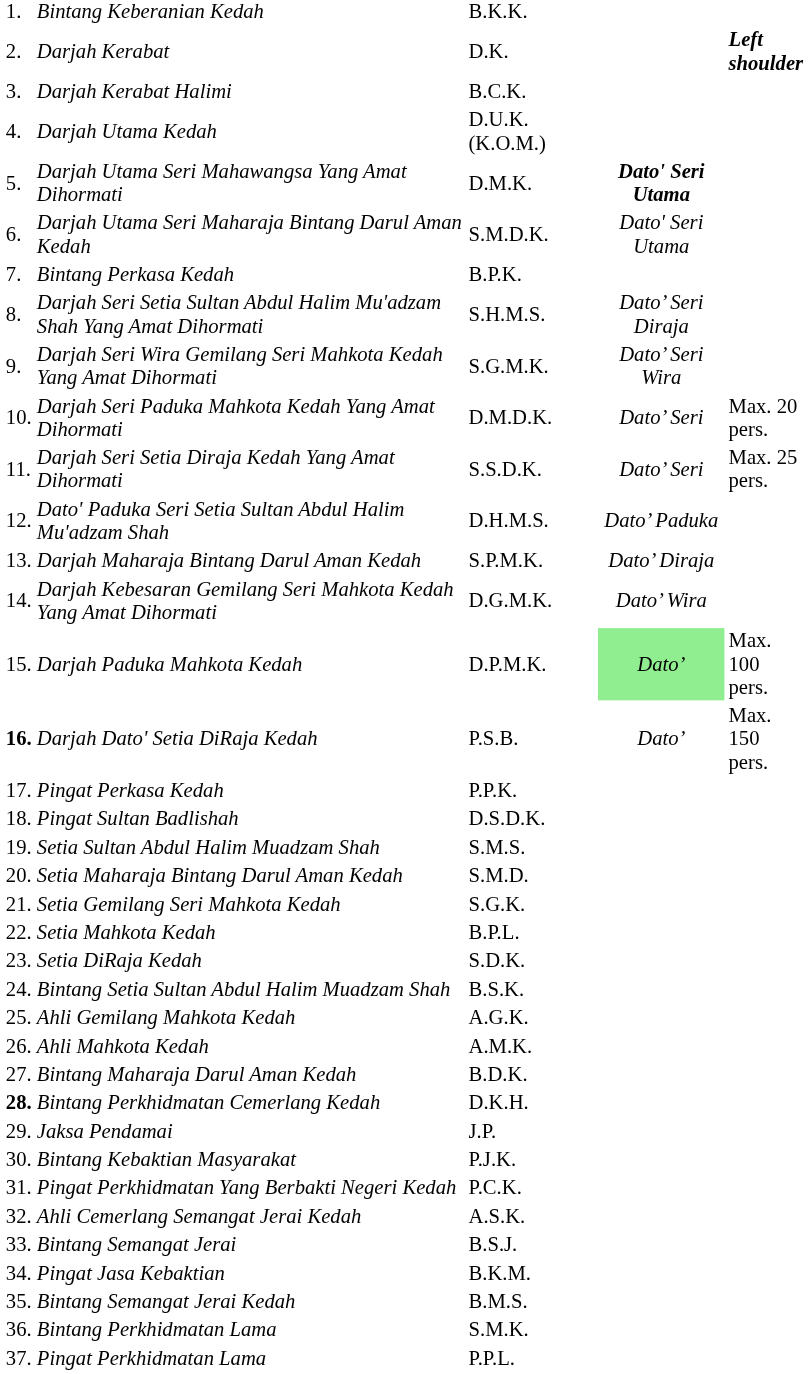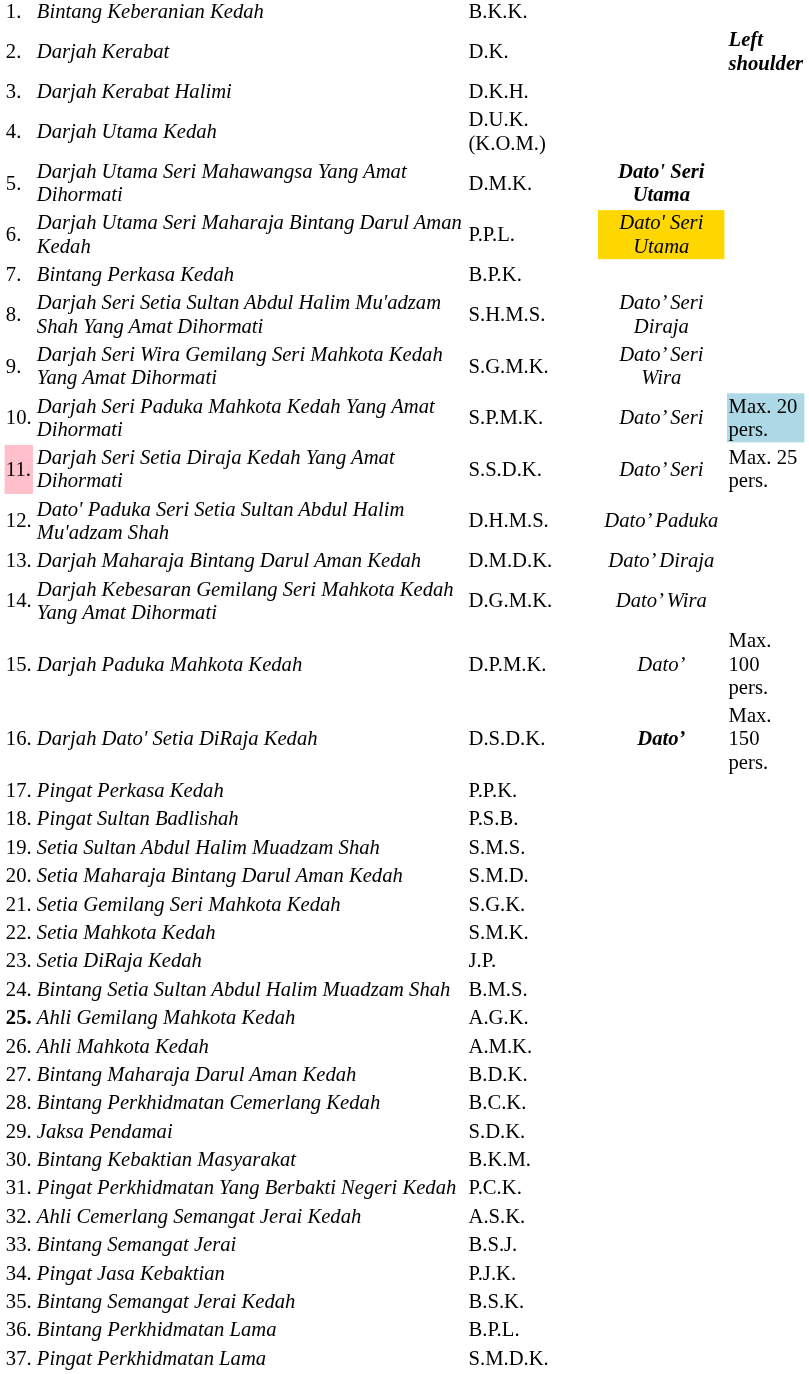 <table>
 <tr>
 <td>1.</td>
 <td width=350px><em>Bintang Keberanian Kedah</em></td>
 <td width=100px>B.K.K.</td>
 <td width=100px></td>
 <td></td>
 </tr>
 <tr>
 <td>2.</td>
 <td><em>Darjah Kerabat</em></td>
 <td>D.K.</td>
 <td></td>
 <td><strong><em>Left shoulder</em></strong></td>
 </tr>
 <tr>
 <td>3.</td>
 <td><em>Darjah Kerabat Halimi</em></td>
-<td>B.C.K.</td>
+<td>D.K.H.</td>
 <td></td>
 </tr>
 <tr>
 <td>4.</td>
 <td><em>Darjah Utama Kedah</em></td>
 <td>D.U.K. (K.O.M.)</td>
 <td></td>
 </tr>
 <tr>
 <td>5.</td>
 <td><em>Darjah Utama Seri Mahawangsa Yang Amat Dihormati</em></td>
 <td>D.M.K.</td>
 <td align=center><strong><em>Dato' Seri Utama</em></strong></td>
 <td></td>
 </tr>
 <tr>
 <td>6.</td>
 <td><em>Darjah Utama Seri Maharaja Bintang Darul Aman Kedah</em></td>
-<td>S.M.D.K.</td>
-<td align=center><em>Dato' Seri Utama</em></td>
+<td>P.P.L.</td>
+<td align=center style="background: gold;"><em>Dato' Seri Utama</em></td>
 <td></td>
 </tr>
 <tr>
 <td>7.</td>
 <td><em>Bintang Perkasa Kedah</em></td>
 <td>B.P.K.</td>
 <td></td>
 </tr>
 <tr>
 <td>8.</td>
 <td><em>Darjah Seri Setia Sultan Abdul Halim Mu'adzam Shah Yang Amat Dihormati</em></td>
 <td>S.H.M.S.</td>
 <td align=center><em>Dato’ Seri Diraja</em></td>
 </tr>
 <tr>
 <td>9.</td>
 <td><em>Darjah Seri Wira Gemilang Seri Mahkota Kedah Yang Amat Dihormati</em></td>
 <td>S.G.M.K.</td>
 <td align=center><em>Dato’ Seri Wira</em></td>
 </tr>
 <tr>
 <td>10.</td>
 <td><em>Darjah Seri Paduka Mahkota Kedah Yang Amat Dihormati</em></td>
-<td>D.M.D.K.</td>
+<td>S.P.M.K.</td>
 <td align=center><em>Dato’ Seri</em></td>
-<td>Max. 20 pers.</td>
+<td style="background: lightblue;">Max. 20 pers.</td>
 </tr>
 <tr>
-<td>11.</td>
+<td style="background: pink;">11.</td>
 <td><em>Darjah Seri Setia Diraja Kedah Yang Amat Dihormati</em></td>
 <td>S.S.D.K.</td>
 <td align=center><em>Dato’ Seri</em></td>
 <td>Max. 25 pers.</td>
 </tr>
 <tr>
 <td>12.</td>
 <td><em>Dato' Paduka Seri Setia Sultan Abdul Halim Mu'adzam Shah</em></td>
 <td>D.H.M.S.</td>
 <td align=center><em>Dato’ Paduka</em></td>
 </tr>
 <tr>
 <td>13.</td>
 <td><em>Darjah Maharaja Bintang Darul Aman Kedah</em></td>
-<td>S.P.M.K.</td>
+<td>D.M.D.K.</td>
 <td align=center><em>Dato’ Diraja</em></td>
 </tr>
 <tr>
 <td>14.</td>
 <td><em>Darjah Kebesaran Gemilang Seri Mahkota Kedah Yang Amat Dihormati</em></td>
 <td>D.G.M.K.</td>
 <td align=center><em>Dato’ Wira</em></td>
 </tr>
 <tr>
 <td>15.</td>
 <td><em>Darjah Paduka Mahkota Kedah</em></td>
 <td>D.P.M.K.</td>
-<td align=center style="background: lightgreen;"><em>Dato’</em></td>
+<td align=center><em>Dato’</em></td>
 <td>Max. 100 pers.</td>
 </tr>
 <tr>
-<td><strong>16.</strong></td>
+<td>16.</td>
 <td><em>Darjah Dato' Setia DiRaja Kedah</em></td>
-<td>P.S.B.</td>
-<td align=center><em>Dato’</em></td>
+<td>D.S.D.K.</td>
+<td align=center><strong><em>Dato’</em></strong></td>
 <td>Max. 150 pers.</td>
 </tr>
 <tr>
 <td>17.</td>
 <td><em>Pingat Perkasa Kedah</em></td>
 <td>P.P.K.</td>
 <td></td>
 </tr>
 <tr>
 <td>18.</td>
 <td><em>Pingat Sultan Badlishah</em></td>
-<td>D.S.D.K.</td>
+<td>P.S.B.</td>
 <td></td>
 </tr>
 <tr>
 <td>19.</td>
 <td><em>Setia Sultan Abdul Halim Muadzam Shah</em></td>
 <td>S.M.S.</td>
 <td></td>
 </tr>
 <tr>
 <td>20.</td>
 <td><em>Setia Maharaja Bintang Darul Aman Kedah</em></td>
 <td>S.M.D.</td>
 <td></td>
 </tr>
 <tr>
 <td>21.</td>
 <td><em>Setia Gemilang Seri Mahkota Kedah</em></td>
 <td>S.G.K.</td>
 <td></td>
 </tr>
 <tr>
 <td>22.</td>
 <td><em>Setia Mahkota Kedah</em></td>
-<td>B.P.L.</td>
+<td>S.M.K.</td>
 <td></td>
 </tr>
 <tr>
 <td>23.</td>
 <td><em>Setia DiRaja Kedah</em></td>
-<td>S.D.K.</td>
+<td>J.P.</td>
 <td></td>
 </tr>
 <tr>
 <td>24.</td>
 <td><em>Bintang Setia Sultan Abdul Halim Muadzam Shah</em></td>
-<td>B.S.K.</td>
+<td>B.M.S.</td>
 <td></td>
 </tr>
 <tr>
-<td>25.</td>
+<td><strong>25.</strong></td>
 <td><em>Ahli Gemilang Mahkota Kedah</em></td>
 <td>A.G.K.</td>
 <td></td>
 </tr>
 <tr>
 <td>26.</td>
 <td><em>Ahli Mahkota Kedah</em></td>
 <td>A.M.K.</td>
 <td></td>
 </tr>
 <tr>
 <td>27.</td>
 <td><em>Bintang Maharaja Darul Aman Kedah</em></td>
 <td>B.D.K.</td>
 <td></td>
 </tr>
 <tr>
-<td><strong>28.</strong></td>
+<td>28.</td>
 <td><em>Bintang Perkhidmatan Cemerlang Kedah</em></td>
-<td>D.K.H.</td>
+<td>B.C.K.</td>
 <td></td>
 </tr>
 <tr>
 <td>29.</td>
 <td><em>Jaksa Pendamai</em></td>
-<td>J.P.</td>
+<td>S.D.K.</td>
 <td></td>
 </tr>
 <tr>
 <td>30.</td>
 <td><em>Bintang Kebaktian Masyarakat</em></td>
-<td>P.J.K.</td>
+<td>B.K.M.</td>
 <td></td>
 </tr>
 <tr>
 <td>31.</td>
 <td><em>Pingat Perkhidmatan Yang Berbakti Negeri Kedah</em></td>
 <td>P.C.K.</td>
 <td></td>
 </tr>
 <tr>
 <td>32.</td>
 <td><em>Ahli Cemerlang Semangat Jerai Kedah</em></td>
 <td>A.S.K.</td>
 <td></td>
 </tr>
 <tr>
 <td>33.</td>
 <td><em>Bintang Semangat Jerai</em></td>
 <td>B.S.J.</td>
 <td></td>
 </tr>
 <tr>
 <td>34.</td>
 <td><em>Pingat Jasa Kebaktian</em></td>
-<td>B.K.M.</td>
+<td>P.J.K.</td>
 <td></td>
 </tr>
 <tr>
 <td>35.</td>
 <td><em>Bintang Semangat Jerai Kedah</em></td>
-<td>B.M.S.</td>
+<td>B.S.K.</td>
 <td></td>
 </tr>
 <tr>
 <td>36.</td>
 <td><em>Bintang Perkhidmatan Lama</em></td>
-<td>S.M.K.</td>
+<td>B.P.L.</td>
 <td></td>
 </tr>
 <tr>
 <td>37.</td>
 <td><em>Pingat Perkhidmatan Lama</em></td>
-<td>P.P.L.</td>
+<td>S.M.D.K.</td>
 <td></td>
 </tr>
 </table>
